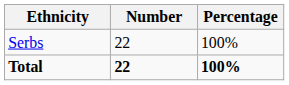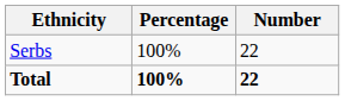 <table class="wikitable">
 <tr>
 <th width="100px">Ethnicity</th>
+<th width="80px">Percentage</th>
 <th width="80px">Number</th>
-<th width="80px">Percentage</th>
 </tr>
 <tr>
 <td><a href='#'>Serbs</a></td>
+<td>100%</td>
 <td>22</td>
-<td>100%</td>
 </tr>
 <tr>
 <td><strong>Total</strong></td>
+<td><strong>100%</strong></td>
 <td><strong>22</strong></td>
-<td><strong>100%</strong></td>
 </tr>
 </table>
